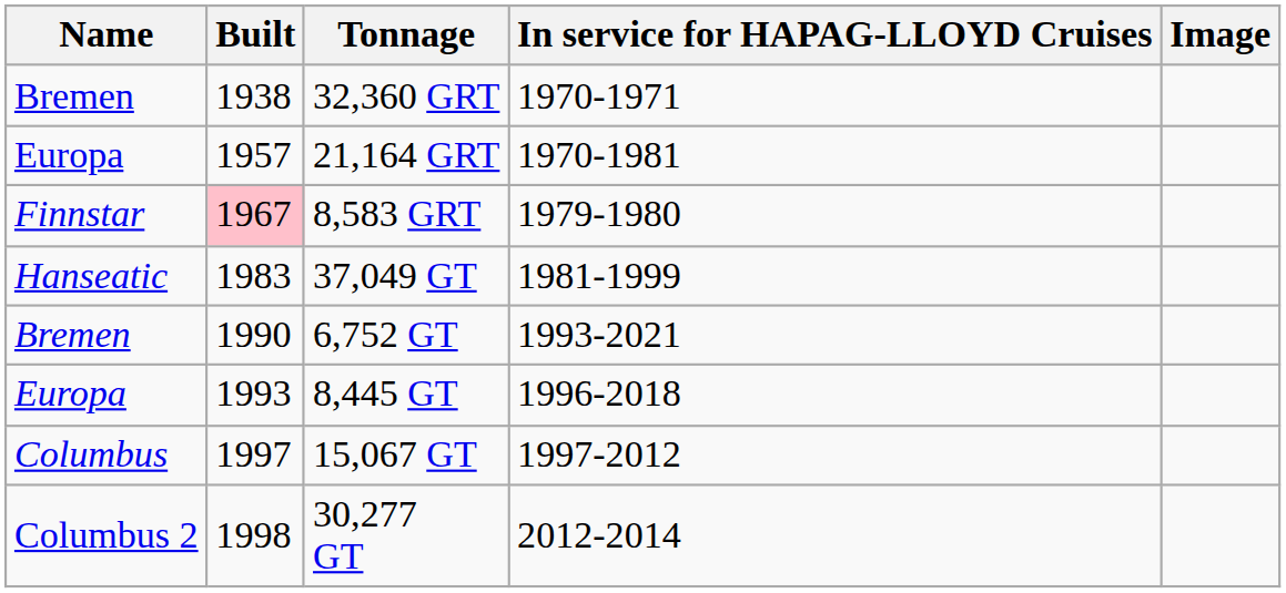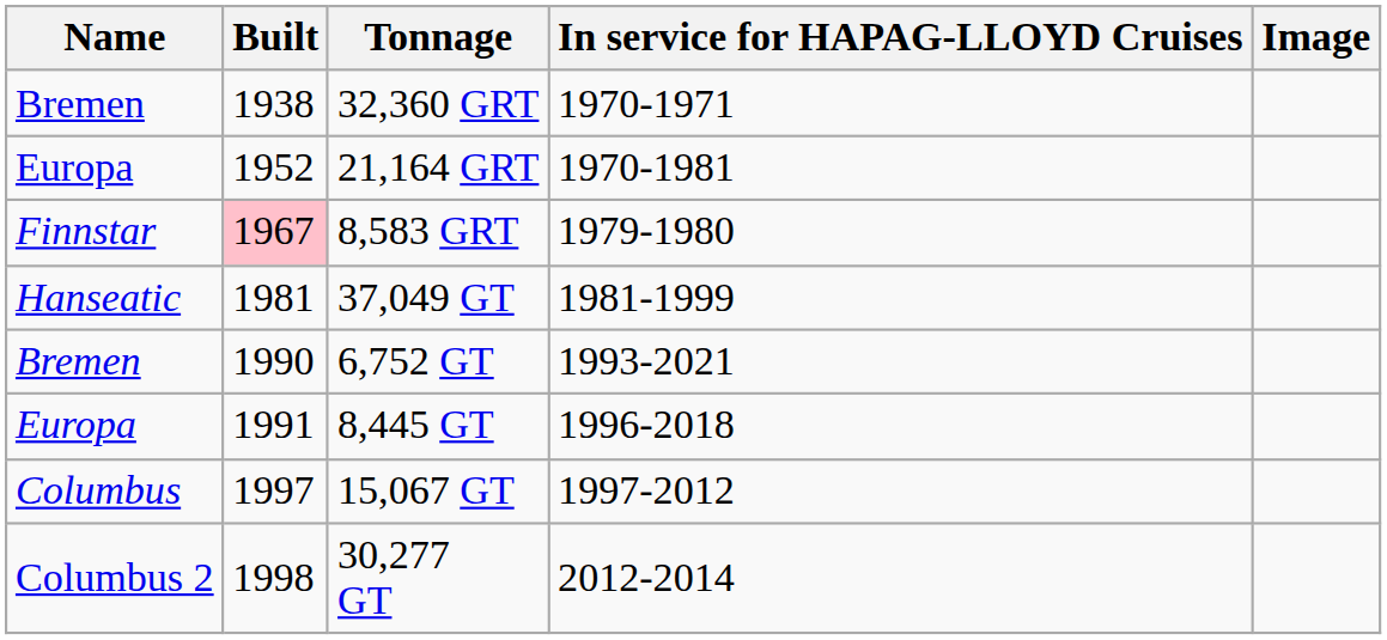 <table class="wikitable">
 <tr>
 <th>Name</th>
 <th>Built</th>
 <th>Tonnage</th>
 <th>In service for HAPAG-LLOYD Cruises</th>
 <th>Image</th>
 </tr>
 <tr>
 <td><a href='#'>Bremen</a></td>
 <td>1938</td>
 <td>32,360 <a href='#'>GRT</a></td>
 <td>1970-1971</td>
 <td></td>
 </tr>
 <tr>
 <td><a href='#'>Europa</a></td>
-<td>1957</td>
+<td>1952</td>
 <td>21,164 <a href='#'>GRT</a></td>
 <td>1970-1981</td>
 <td></td>
 </tr>
 <tr>
 <td><a href='#'><em>Finnstar</em></a></td>
 <td style="background: pink;">1967</td>
 <td>8,583 <a href='#'>GRT</a></td>
 <td>1979-1980</td>
 <td></td>
 </tr>
 <tr>
 <td><a href='#'><em>Hanseatic</em></a></td>
-<td>1983</td>
+<td>1981</td>
 <td>37,049 <a href='#'>GT</a></td>
 <td>1981-1999</td>
 <td></td>
 </tr>
 <tr>
 <td><a href='#'><em>Bremen</em></a></td>
 <td>1990</td>
 <td>6,752 <a href='#'>GT</a></td>
 <td>1993-2021</td>
 <td></td>
 </tr>
 <tr>
 <td><a href='#'><em>Europa</em></a></td>
-<td>1993</td>
+<td>1991</td>
 <td>8,445 <a href='#'>GT</a></td>
 <td>1996-2018</td>
 <td></td>
 </tr>
 <tr>
 <td><a href='#'><em>Columbus</em></a></td>
 <td>1997</td>
 <td>15,067 <a href='#'>GT</a></td>
 <td>1997-2012</td>
 <td></td>
 </tr>
 <tr>
 <td><a href='#'>Columbus 2</a></td>
 <td>1998</td>
 <td>30,277<br><a href='#'>GT</a></td>
 <td>2012-2014</td>
 <td></td>
 </tr>
 </table>
